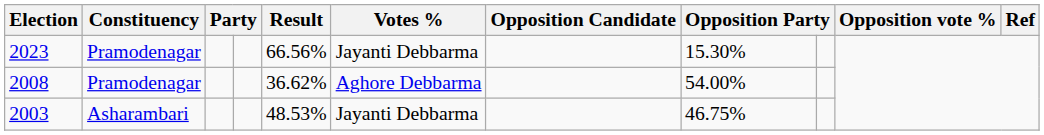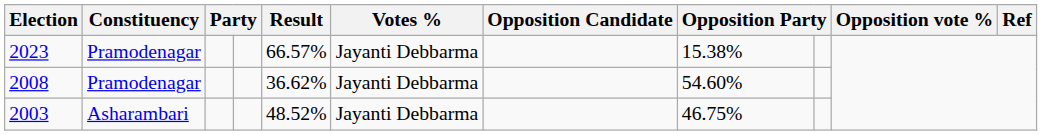 <table class="wikitable sortable">
 <tr>
 <th>Election</th>
 <th>Constituency</th>
 <th colspan="2">Party</th>
 <th>Result</th>
 <th>Votes %</th>
 <th>Opposition Candidate</th>
 <th colspan="2">Opposition Party</th>
 <th>Opposition vote %</th>
 <th>Ref</th>
 </tr>
 <tr>
 <td><a href='#'>2023</a></td>
 <td><a href='#'>Pramodenagar</a></td>
 <td></td>
 <td></td>
-<td>66.56%</td>
+<td>66.57%</td>
 <td>Jayanti Debbarma</td>
 <td></td>
-<td>15.30%</td>
+<td>15.38%</td>
 <td></td>
 </tr>
 <tr>
 <td><a href='#'>2008</a></td>
 <td><a href='#'>Pramodenagar</a></td>
 <td></td>
 <td></td>
 <td>36.62%</td>
-<td><a href='#'>Aghore Debbarma</a></td>
+<td>Jayanti Debbarma</td>
 <td></td>
-<td>54.00%</td>
+<td>54.60%</td>
 <td></td>
 </tr>
 <tr>
 <td><a href='#'>2003</a></td>
 <td><a href='#'>Asharambari</a></td>
 <td></td>
 <td></td>
-<td>48.53%</td>
+<td>48.52%</td>
 <td>Jayanti Debbarma</td>
 <td></td>
 <td>46.75%</td>
 <td></td>
 </tr>
 </table>
